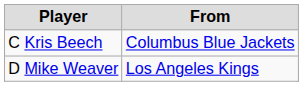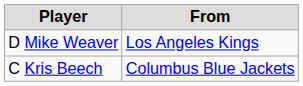 <table class="wikitable">
 <tr align="center"  bgcolor="#dddddd">
 <td><strong>Player</strong></td>
 <td><strong>From</strong></td>
 </tr>
 <tr>
+<td>D <a href='#'>Mike Weaver</a></td>
+<td><a href='#'>Los Angeles Kings</a></td>
+</tr>
+<tr>
 <td>C <a href='#'>Kris Beech</a></td>
 <td><a href='#'>Columbus Blue Jackets</a></td>
 </tr>
-<tr>
-<td>D <a href='#'>Mike Weaver</a></td>
-<td><a href='#'>Los Angeles Kings</a></td>
-</tr>
 </table>
